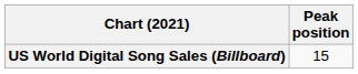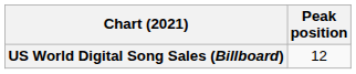 <table class="wikitable plainrowheaders" style="text-align:center">
 <tr>
 <th scope="col">Chart (2021)</th>
 <th scope="col">Peak<br>position</th>
 </tr>
 <tr>
 <th scope="row">US World Digital Song Sales (<em>Billboard</em>)</th>
-<td>15</td>
+<td>12</td>
 </tr>
 </table>
